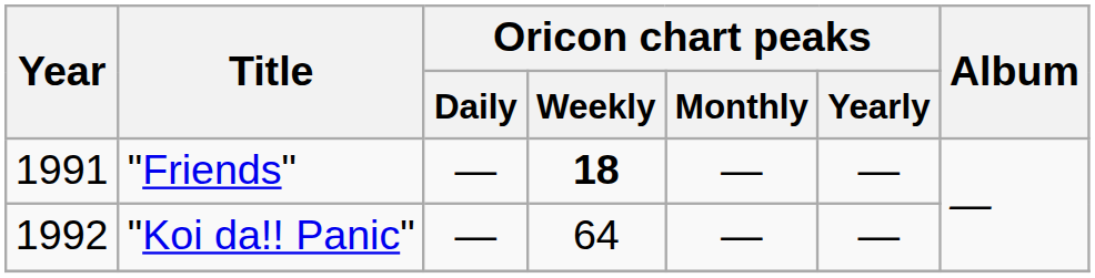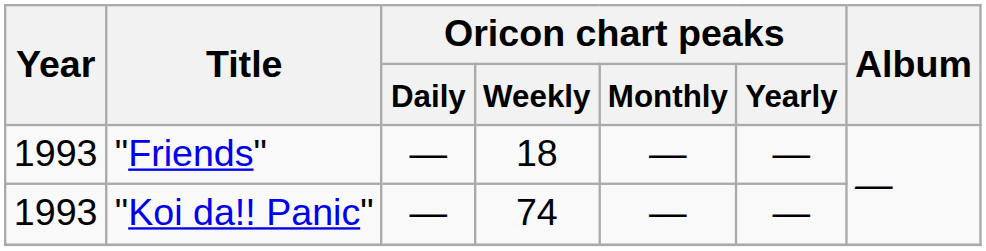 <table class="wikitable">
 <tr>
 <th rowspan="2">Year</th>
 <th rowspan="2">Title</th>
 <th colspan="4">Oricon chart peaks</th>
 <th rowspan="2">Album</th>
 </tr>
 <tr>
 <th width="30"><small>Daily</small></th>
 <th width="30"><small>Weekly</small></th>
 <th width="30"><small>Monthly</small></th>
 <th width="30"><small>Yearly</small></th>
 </tr>
 <tr>
-<td>1991</td>
+<td>1993</td>
 <td>"<a href='#'>Friends</a>"</td>
 <td align="center">—</td>
-<td align="center"><strong>18</strong></td>
+<td align="center">18</td>
 <td align="center">—</td>
 <td align="center">—</td>
 <td rowspan="2"><em>—</em></td>
 </tr>
 <tr>
-<td>1992</td>
+<td>1993</td>
 <td>"<a href='#'>Koi da!! Panic</a>"</td>
 <td align="center">—</td>
-<td align="center">64</td>
+<td align="center">74</td>
 <td align="center">—</td>
 <td align="center">—</td>
 </tr>
 <tr>
 </tr>
 </table>
